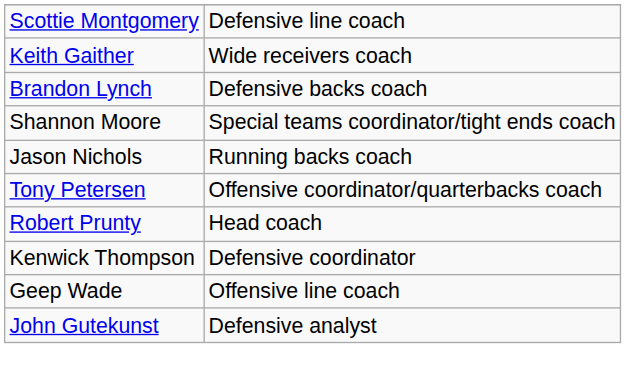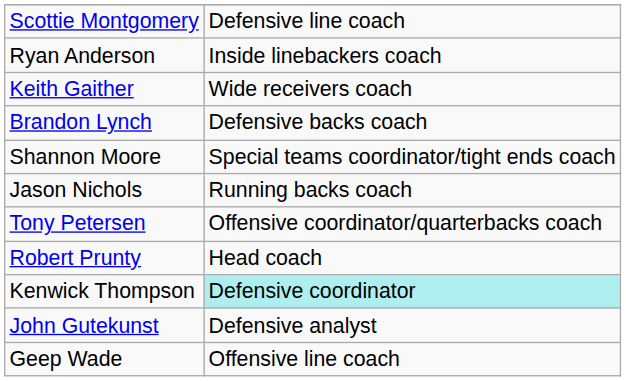 <table class="wikitable">
 <tr>
 </tr>
 <tr>
 <td><a href='#'>Scottie Montgomery</a></td>
 <td>Defensive line coach</td>
+</tr>
+<tr>
+<td>Ryan Anderson</td>
+<td>Inside linebackers coach</td>
 </tr>
 <tr>
 <td><a href='#'>Keith Gaither</a></td>
 <td>Wide receivers coach</td>
 </tr>
 <tr>
 <td><a href='#'>Brandon Lynch</a></td>
 <td>Defensive backs coach</td>
 </tr>
 <tr>
 <td>Shannon Moore</td>
 <td>Special teams coordinator/tight ends coach</td>
 </tr>
 <tr>
 <td>Jason Nichols</td>
 <td>Running backs coach</td>
 </tr>
 <tr>
 <td><a href='#'>Tony Petersen</a></td>
 <td>Offensive coordinator/quarterbacks coach</td>
 </tr>
 <tr>
 <td><a href='#'>Robert Prunty</a></td>
 <td>Head coach</td>
 </tr>
 <tr>
 <td>Kenwick Thompson</td>
-<td>Defensive coordinator</td>
+<td style="background: paleturquoise;">Defensive coordinator</td>
+</tr>
+<tr>
+<td><a href='#'>John Gutekunst</a></td>
+<td>Defensive analyst</td>
 </tr>
 <tr>
 <td>Geep Wade</td>
 <td>Offensive line coach</td>
 </tr>
-<tr>
-<td><a href='#'>John Gutekunst</a></td>
-<td>Defensive analyst</td>
-</tr>
 </table>
